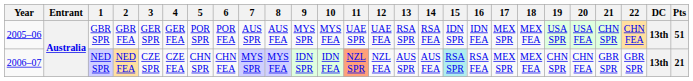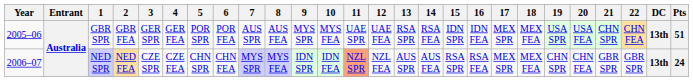 <table class="wikitable" style="text-align:center; font-size:85%">
 <tr>
 <th>Year</th>
 <th>Entrant</th>
 <th>1</th>
 <th>2</th>
 <th>3</th>
 <th>4</th>
 <th>5</th>
 <th>6</th>
 <th>7</th>
 <th>8</th>
 <th>9</th>
 <th>10</th>
 <th>11</th>
 <th>12</th>
 <th>13</th>
 <th>14</th>
 <th>15</th>
 <th>16</th>
 <th>17</th>
 <th>18</th>
 <th>19</th>
 <th>20</th>
 <th>21</th>
 <th>22</th>
 <th>DC</th>
 <th>Pts</th>
 </tr>
 <tr>
 <td nowrap><a href='#'>2005–06</a></td>
 <th rowspan=2><a href='#'>Australia</a></th>
 <td><a href='#'>GBR<br>SPR</a></td>
 <td><a href='#'>GBR<br>FEA</a></td>
 <td><a href='#'>GER<br>SPR</a></td>
 <td><a href='#'>GER<br>FEA</a></td>
 <td><a href='#'>POR<br>SPR</a></td>
 <td><a href='#'>POR<br>FEA</a></td>
 <td><a href='#'>AUS<br>SPR</a></td>
 <td><a href='#'>AUS<br>FEA</a></td>
 <td><a href='#'>MYS<br>SPR</a></td>
 <td><a href='#'>MYS<br>FEA</a></td>
 <td><a href='#'>UAE<br>SPR</a></td>
 <td><a href='#'>UAE<br>FEA</a></td>
 <td><a href='#'>RSA<br>SPR</a></td>
 <td><a href='#'>RSA<br>FEA</a></td>
 <td><a href='#'>IDN<br>SPR</a></td>
 <td><a href='#'>IDN<br>FEA</a></td>
 <td><a href='#'>MEX<br>SPR</a></td>
 <td><a href='#'>MEX<br>FEA</a></td>
 <td style="background:#DFFFDF;"><a href='#'>USA<br>SPR</a><br></td>
 <td style="background:#DFFFDF;"><a href='#'>USA<br>FEA</a><br></td>
 <td style="background:#DFFFDF;"><a href='#'>CHN<br>SPR</a><br></td>
 <td style="background:#FFDF9F;"><a href='#'>CHN<br>FEA</a><br></td>
 <th>13th</th>
 <th>51</th>
 </tr>
 <tr>
 <td><a href='#'>2006–07</a></td>
 <td style="background:#CFCFFF;"><a href='#'>NED<br>SPR</a><br></td>
 <td style="background:#FFDF9F;"><a href='#'>NED<br>FEA</a><br></td>
 <td><a href='#'>CZE<br>SPR</a></td>
 <td><a href='#'>CZE<br>FEA</a></td>
 <td><a href='#'>CHN<br>SPR</a></td>
 <td><a href='#'>CHN<br>FEA</a></td>
 <td style="background:#CFCFFF;"><a href='#'>MYS<br>SPR</a><br></td>
 <td style="background:#CFCFFF;"><a href='#'>MYS<br>FEA</a><br></td>
 <td style="background:#DFFFDF;"><a href='#'>IDN<br>SPR</a><br></td>
 <td style="background:#DFFFDF;"><a href='#'>IDN<br>FEA</a><br></td>
 <td style="background: lightsalmon;"><a href='#'>NZL<br>SPR</a></td>
 <td><a href='#'>NZL<br>FEA</a></td>
 <td><a href='#'>AUS<br>SPR</a></td>
 <td><a href='#'>AUS<br>FEA</a></td>
-<td style="background: paleturquoise;"><a href='#'>RSA<br>SPR</a></td>
+<td><a href='#'>RSA<br>SPR</a></td>
 <td><a href='#'>RSA<br>FEA</a></td>
 <td><a href='#'>MEX<br>SPR</a></td>
 <td><a href='#'>MEX<br>FEA</a></td>
 <td><a href='#'>CHN<br>SPR</a></td>
 <td><a href='#'>CHN<br>FEA</a></td>
 <td><a href='#'>GBR<br>SPR</a></td>
 <td><a href='#'>GBR<br>SPR</a></td>
 <th>13th</th>
-<th>21</th>
+<th>24</th>
 </tr>
 </table>
